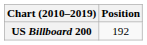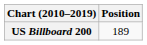 <table class="wikitable plainrowheaders" style="text-align:center">
 <tr>
 <th scope="col">Chart (2010–2019)</th>
 <th scope="col">Position</th>
 </tr>
 <tr>
 <th scope="row">US <em>Billboard</em> 200</th>
-<td>192</td>
+<td>189</td>
 </tr>
 </table>
